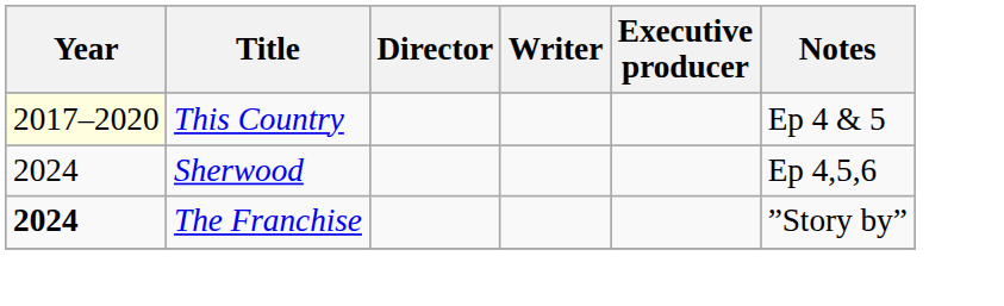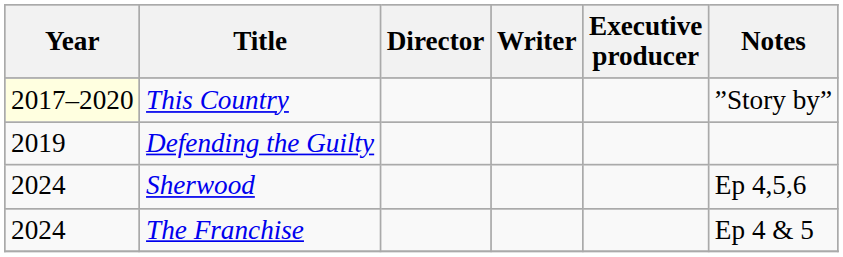 <table class="wikitable">
 <tr>
 <th>Year</th>
 <th>Title</th>
 <th>Director</th>
 <th>Writer</th>
 <th>Executive<br>producer</th>
 <th>Notes</th>
 </tr>
 <tr>
 <td style="background: lightyellow;">2017–2020</td>
 <td><em><a href='#'>This Country</a></em></td>
 <td></td>
 <td></td>
 <td></td>
-<td>Ep 4 & 5</td>
+<td>”Story by”</td>
+</tr>
+<tr>
+<td>2019</td>
+<td><em><a href='#'>Defending the Guilty</a></em></td>
+<td></td>
+<td></td>
+<td></td>
+<td></td>
 </tr>
 <tr>
 <td>2024</td>
 <td><em><a href='#'>Sherwood</a></em></td>
 <td></td>
 <td></td>
 <td></td>
 <td>Ep 4,5,6</td>
 </tr>
 <tr>
-<td><strong>2024</strong></td>
+<td>2024</td>
 <td><em><a href='#'>The Franchise</a></em></td>
 <td></td>
 <td></td>
 <td></td>
-<td>”Story by”</td>
+<td>Ep 4 & 5</td>
 </tr>
 <tr>
 </tr>
 </table>
